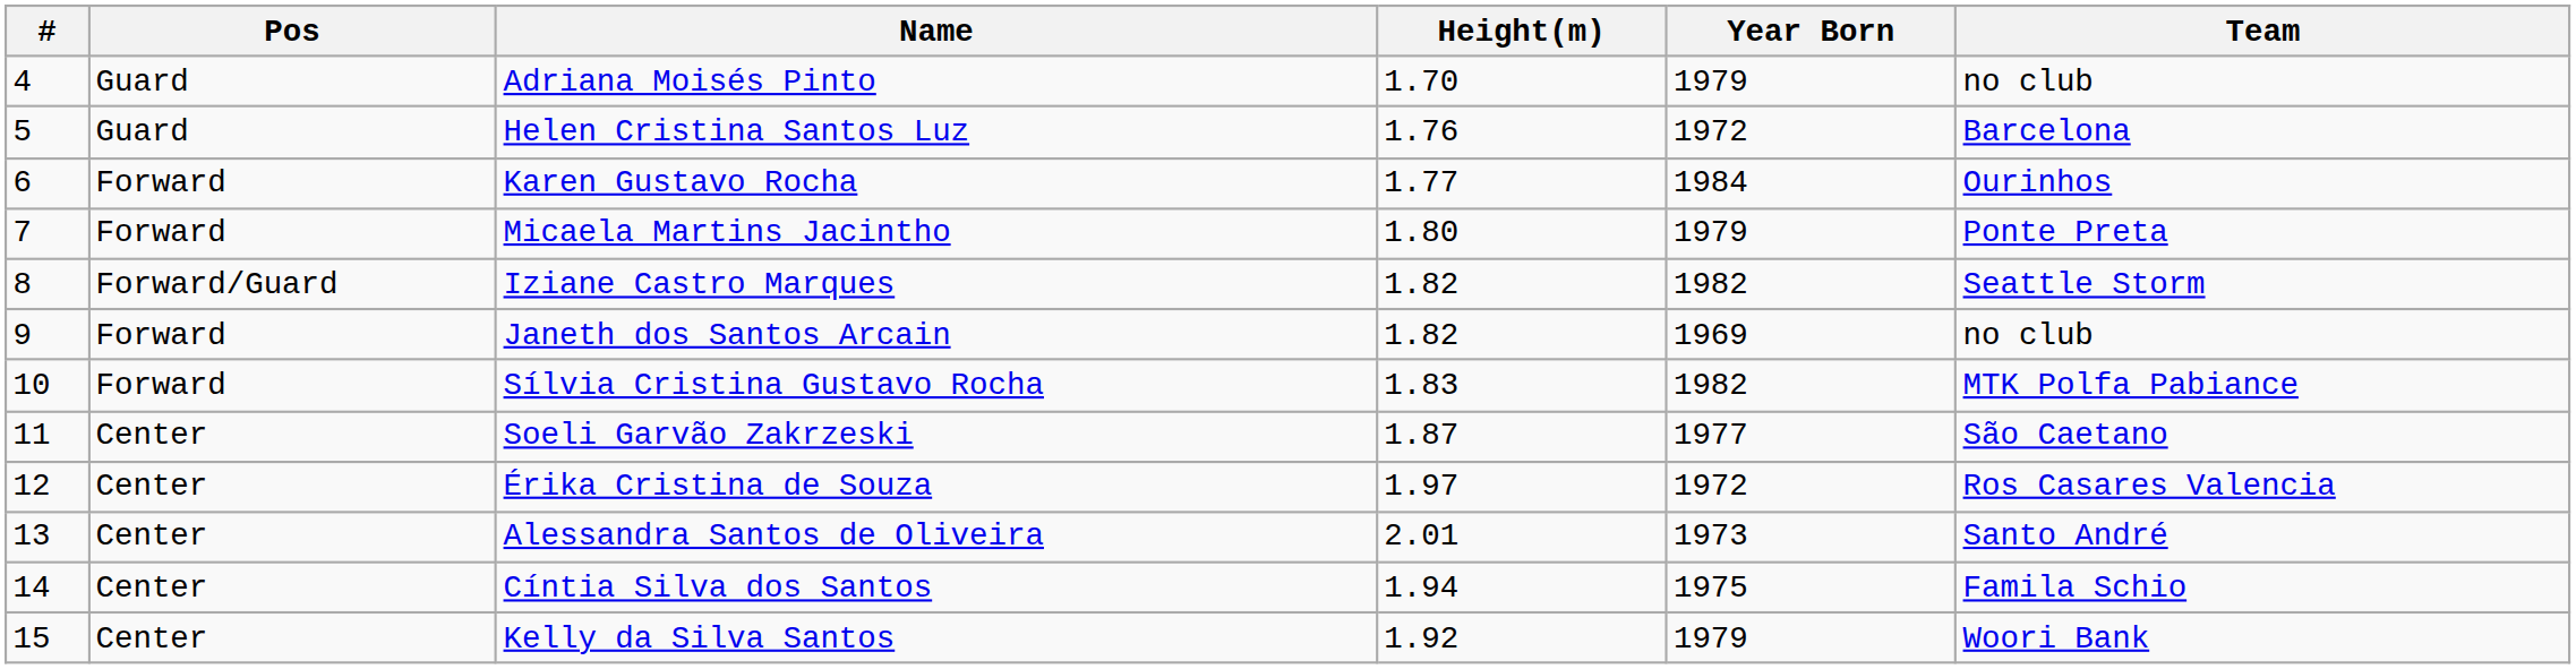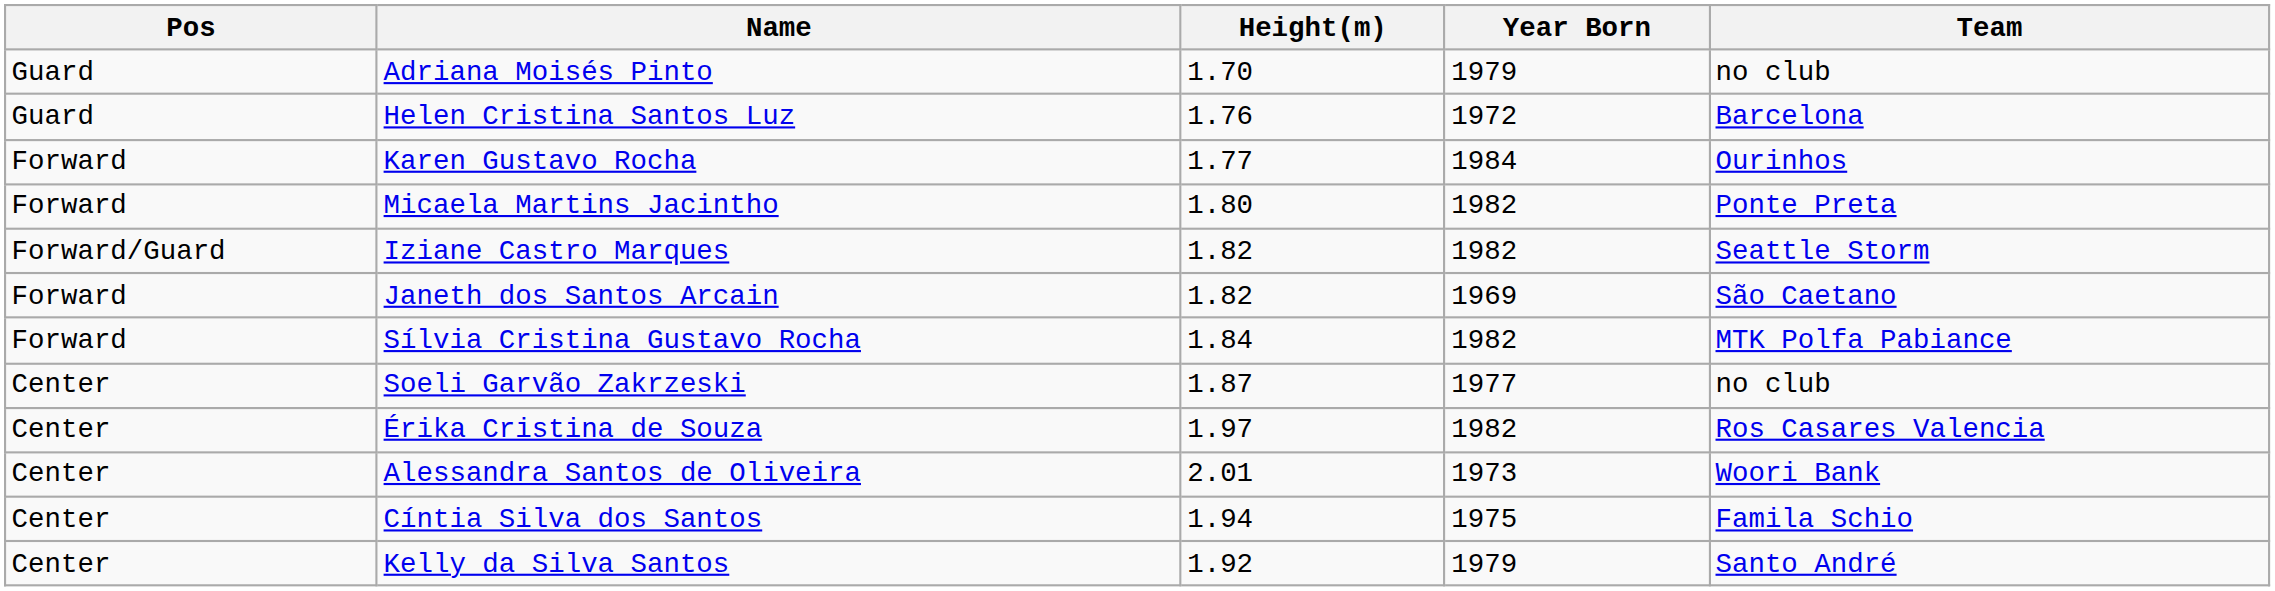 <table class="wikitable" width=85%>
 <tr>
-<th>#</th>
 <th>Pos</th>
 <th>Name</th>
 <th>Height(m)</th>
 <th>Year Born</th>
 <th>Team</th>
 </tr>
 <tr>
-<td>4</td>
 <td>Guard</td>
 <td><a href='#'>Adriana Moisés Pinto</a></td>
 <td>1.70</td>
 <td>1979</td>
 <td>no club</td>
 </tr>
 <tr>
-<td>5</td>
 <td>Guard</td>
 <td><a href='#'>Helen Cristina Santos Luz</a></td>
 <td>1.76</td>
 <td>1972</td>
 <td> <a href='#'>Barcelona</a></td>
 </tr>
 <tr>
-<td>6</td>
 <td>Forward</td>
 <td><a href='#'>Karen Gustavo Rocha</a></td>
 <td>1.77</td>
 <td>1984</td>
 <td> <a href='#'>Ourinhos</a></td>
 </tr>
 <tr>
-<td>7</td>
 <td>Forward</td>
 <td><a href='#'>Micaela Martins Jacintho</a></td>
 <td>1.80</td>
-<td>1979</td>
+<td>1982</td>
 <td> <a href='#'>Ponte Preta</a></td>
 </tr>
 <tr>
-<td>8</td>
 <td>Forward/Guard</td>
 <td><a href='#'>Iziane Castro Marques</a></td>
 <td>1.82</td>
 <td>1982</td>
 <td> <a href='#'>Seattle Storm</a></td>
 </tr>
 <tr>
-<td>9</td>
 <td>Forward</td>
 <td><a href='#'>Janeth dos Santos Arcain</a></td>
 <td>1.82</td>
 <td>1969</td>
-<td>no club</td>
+<td> <a href='#'>São Caetano</a></td>
 </tr>
 <tr>
-<td>10</td>
 <td>Forward</td>
 <td><a href='#'>Sílvia Cristina Gustavo Rocha</a></td>
-<td>1.83</td>
+<td>1.84</td>
 <td>1982</td>
 <td> <a href='#'>MTK Polfa Pabiance</a></td>
 </tr>
 <tr>
-<td>11</td>
 <td>Center</td>
 <td><a href='#'>Soeli Garvão Zakrzeski</a></td>
 <td>1.87</td>
 <td>1977</td>
-<td> <a href='#'>São Caetano</a></td>
+<td>no club</td>
 </tr>
 <tr>
-<td>12</td>
 <td>Center</td>
 <td><a href='#'>Érika Cristina de Souza</a></td>
 <td>1.97</td>
-<td>1972</td>
+<td>1982</td>
 <td> <a href='#'>Ros Casares Valencia</a></td>
 </tr>
 <tr>
-<td>13</td>
 <td>Center</td>
 <td><a href='#'>Alessandra Santos de Oliveira</a></td>
 <td>2.01</td>
 <td>1973</td>
-<td> <a href='#'>Santo André</a></td>
+<td> <a href='#'>Woori Bank</a></td>
 </tr>
 <tr>
-<td>14</td>
 <td>Center</td>
 <td><a href='#'>Cíntia Silva dos Santos</a></td>
 <td>1.94</td>
 <td>1975</td>
 <td> <a href='#'>Famila Schio</a></td>
 </tr>
 <tr>
-<td>15</td>
 <td>Center</td>
 <td><a href='#'>Kelly da Silva Santos</a></td>
 <td>1.92</td>
 <td>1979</td>
-<td> <a href='#'>Woori Bank</a></td>
+<td> <a href='#'>Santo André</a></td>
 </tr>
 </table>
